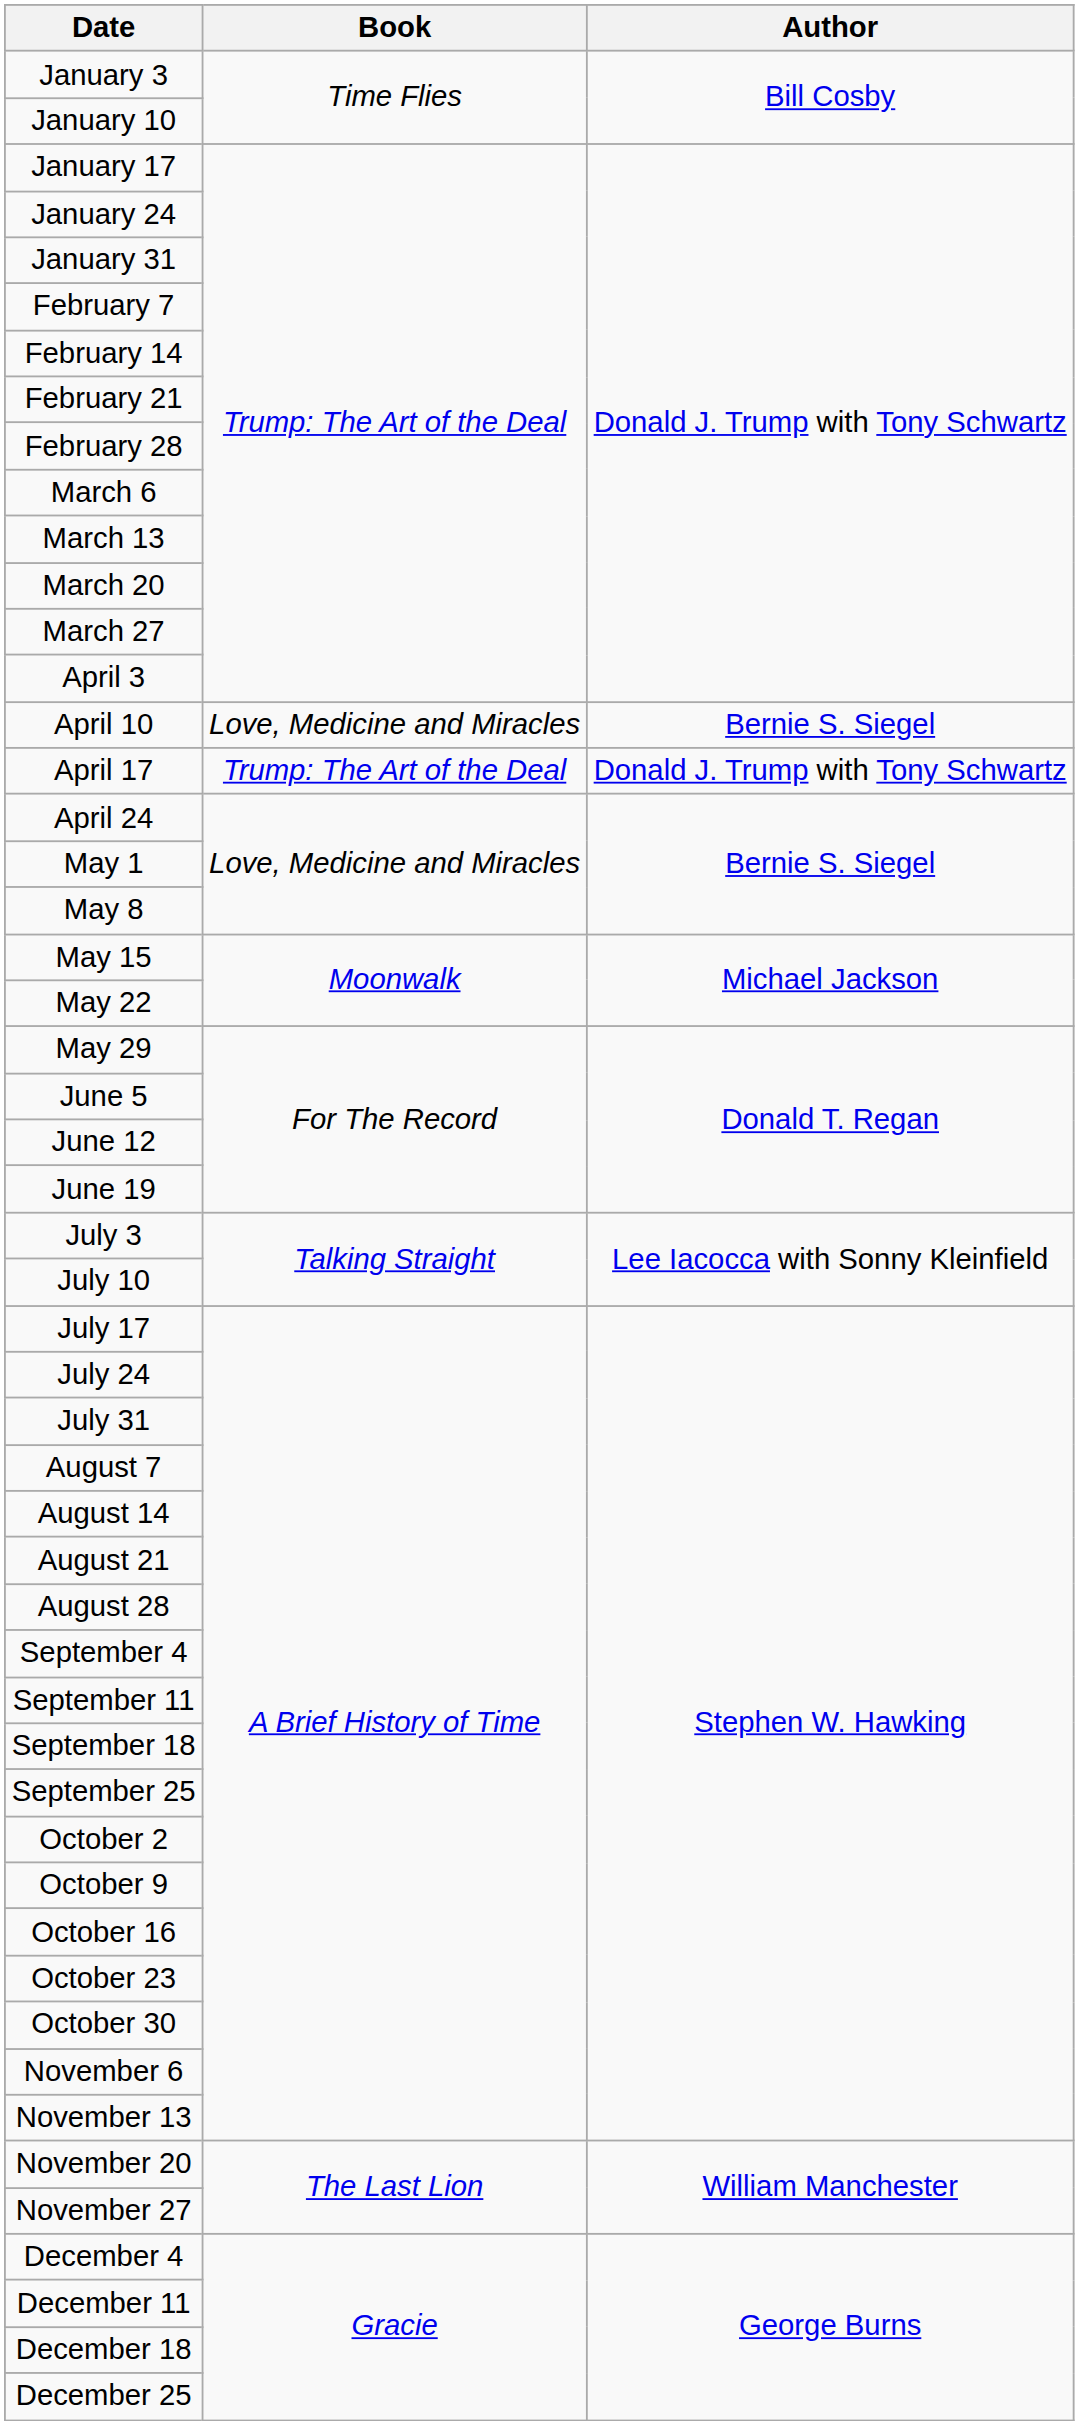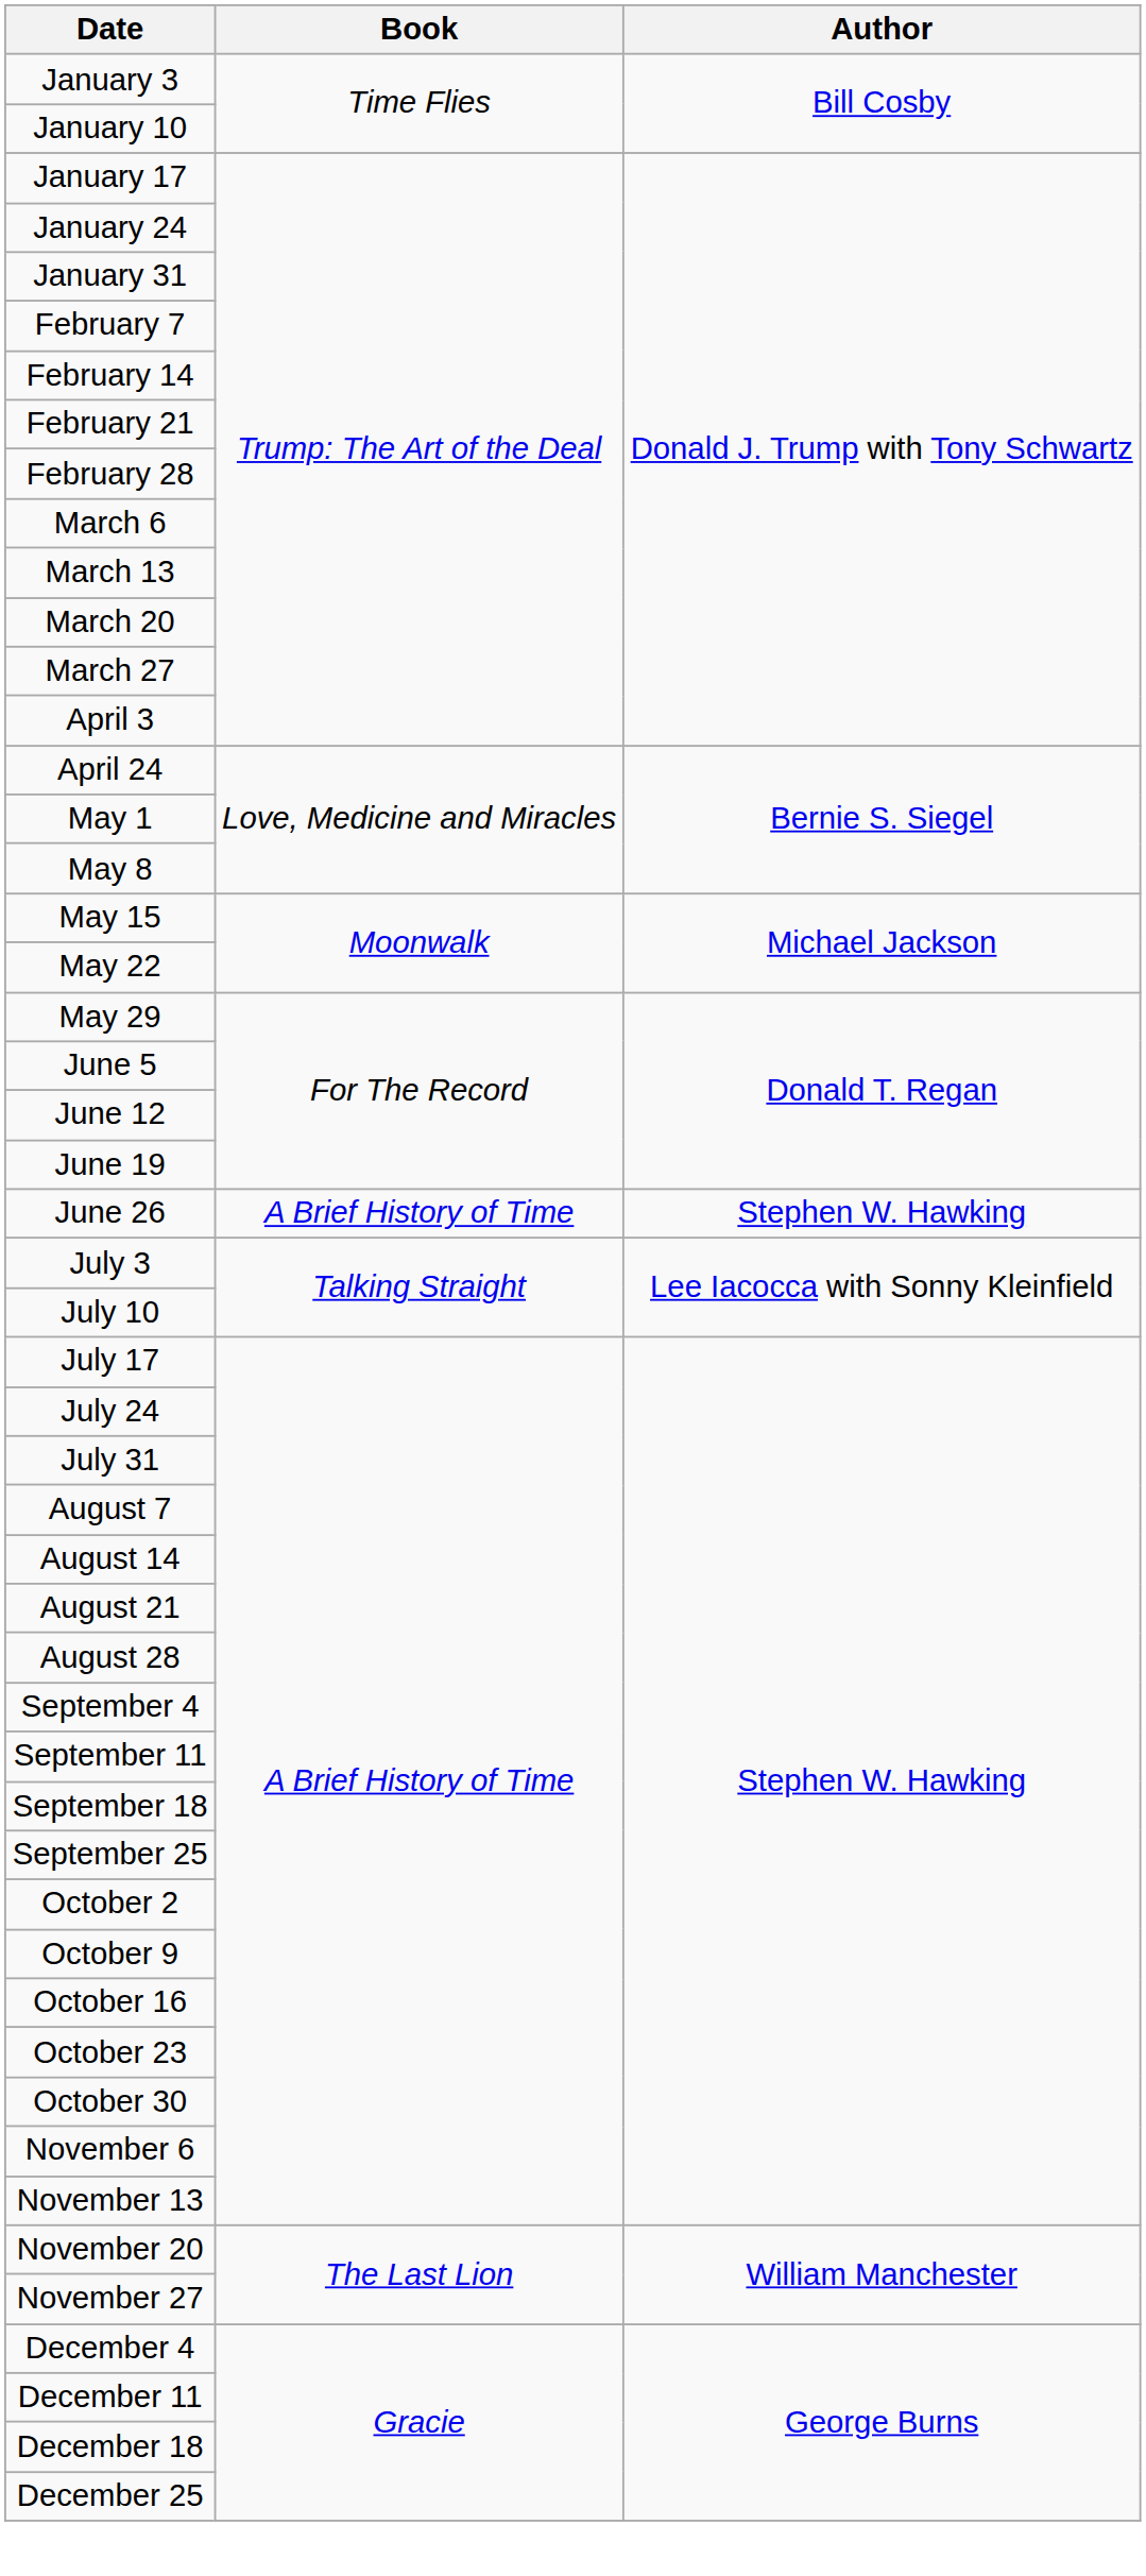 <table class="wikitable sortable" style="text-align: center">
 <tr>
 <th>Date</th>
 <th>Book</th>
 <th>Author</th>
 </tr>
 <tr>
 <td>January 3</td>
 <td rowspan=2><em>Time Flies</em></td>
 <td rowspan=2><a href='#'>Bill Cosby</a></td>
 </tr>
 <tr>
 <td>January 10</td>
 </tr>
 <tr>
 <td>January 17</td>
 <td rowspan=12><em><a href='#'>Trump: The Art of the Deal</a></em></td>
 <td rowspan=12><a href='#'>Donald J. Trump</a> with <a href='#'>Tony Schwartz</a></td>
 </tr>
 <tr>
 <td>January 24</td>
 </tr>
 <tr>
 <td>January 31</td>
 </tr>
 <tr>
 <td>February 7</td>
 </tr>
 <tr>
 <td>February 14</td>
 </tr>
 <tr>
 <td>February 21</td>
 </tr>
 <tr>
 <td>February 28</td>
 </tr>
 <tr>
 <td>March 6</td>
 </tr>
 <tr>
 <td>March 13</td>
 </tr>
 <tr>
 <td>March 20</td>
 </tr>
 <tr>
 <td>March 27</td>
 </tr>
 <tr>
 <td>April 3</td>
 </tr>
 <tr>
-<td>April 10</td>
-<td><em>Love, Medicine and Miracles</em></td>
-<td><a href='#'>Bernie S. Siegel</a></td>
-</tr>
-<tr>
-<td>April 17</td>
-<td><em><a href='#'>Trump: The Art of the Deal</a></em></td>
-<td><a href='#'>Donald J. Trump</a> with <a href='#'>Tony Schwartz</a></td>
-</tr>
-<tr>
 <td>April 24</td>
 <td rowspan=3><em>Love, Medicine and Miracles</em></td>
 <td rowspan=3><a href='#'>Bernie S. Siegel</a></td>
 </tr>
 <tr>
 <td>May 1</td>
 </tr>
 <tr>
 <td>May 8</td>
 </tr>
 <tr>
 <td>May 15</td>
 <td rowspan=2><em><a href='#'>Moonwalk</a></em></td>
 <td rowspan=2><a href='#'>Michael Jackson</a></td>
 </tr>
 <tr>
 <td>May 22</td>
 </tr>
 <tr>
 <td>May 29</td>
 <td rowspan=4><em>For The Record</em></td>
 <td rowspan=4><a href='#'>Donald T. Regan</a></td>
 </tr>
 <tr>
 <td>June 5</td>
 </tr>
 <tr>
 <td>June 12</td>
 </tr>
 <tr>
 <td>June 19</td>
+</tr>
+<tr>
+<td>June 26</td>
+<td><em><a href='#'>A Brief History of Time</a></em></td>
+<td><a href='#'>Stephen W. Hawking</a></td>
 </tr>
 <tr>
 <td>July 3</td>
 <td rowspan=2><em><a href='#'>Talking Straight</a></em></td>
 <td rowspan=2><a href='#'>Lee Iacocca</a> with Sonny Kleinfield</td>
 </tr>
 <tr>
 <td>July 10</td>
 </tr>
 <tr>
 <td>July 17</td>
 <td rowspan=18><em><a href='#'>A Brief History of Time</a></em></td>
 <td rowspan=18><a href='#'>Stephen W. Hawking</a></td>
 </tr>
 <tr>
 <td>July 24</td>
 </tr>
 <tr>
 <td>July 31</td>
 </tr>
 <tr>
 <td>August 7</td>
 </tr>
 <tr>
 <td>August 14</td>
 </tr>
 <tr>
 <td>August 21</td>
 </tr>
 <tr>
 <td>August 28</td>
 </tr>
 <tr>
 <td>September 4</td>
 </tr>
 <tr>
 <td>September 11</td>
 </tr>
 <tr>
 <td>September 18</td>
 </tr>
 <tr>
 <td>September 25</td>
 </tr>
 <tr>
 <td>October 2</td>
 </tr>
 <tr>
 <td>October 9</td>
 </tr>
 <tr>
 <td>October 16</td>
 </tr>
 <tr>
 <td>October 23</td>
 </tr>
 <tr>
 <td>October 30</td>
 </tr>
 <tr>
 <td>November 6</td>
 </tr>
 <tr>
 <td>November 13</td>
 </tr>
 <tr>
 <td>November 20</td>
 <td rowspan=2><em><a href='#'>The Last Lion</a></em></td>
 <td rowspan=2><a href='#'>William Manchester</a></td>
 </tr>
 <tr>
 <td>November 27</td>
 </tr>
 <tr>
 <td>December 4</td>
 <td rowspan=4><em><a href='#'>Gracie</a></em></td>
 <td rowspan=4><a href='#'>George Burns</a></td>
 </tr>
 <tr>
 <td>December 11</td>
 </tr>
 <tr>
 <td>December 18</td>
 </tr>
 <tr>
 <td>December 25</td>
 </tr>
 </table>
